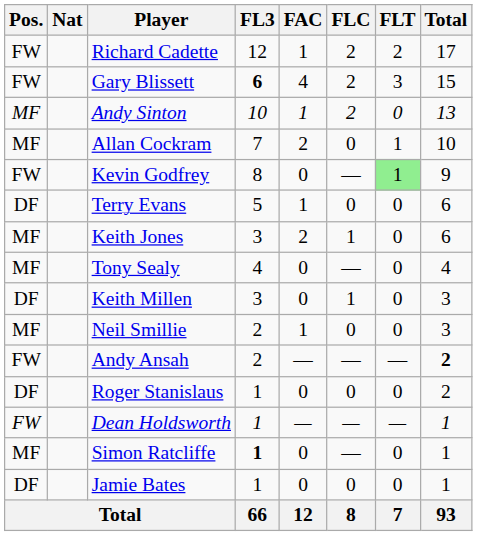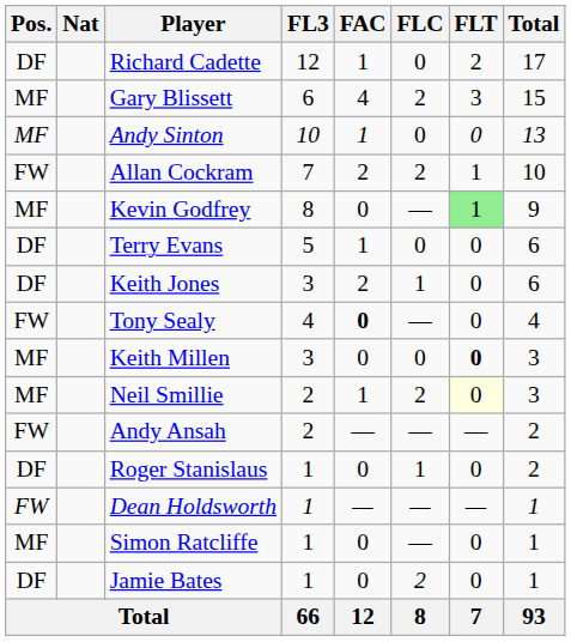 <table class="wikitable"  style="text-align:center; border:1px #aaa solid;">
 <tr>
 <th>Pos.</th>
 <th>Nat</th>
 <th>Player</th>
 <th>FL3</th>
 <th>FAC</th>
 <th>FLC</th>
 <th>FLT</th>
 <th>Total</th>
 </tr>
 <tr>
-<td>FW</td>
+<td>DF</td>
 <td></td>
 <td style="text-align:left;"><a href='#'>Richard Cadette</a></td>
 <td>12</td>
 <td>1</td>
-<td>2</td>
+<td>0</td>
 <td>2</td>
 <td>17</td>
 </tr>
 <tr>
-<td>FW</td>
+<td>MF</td>
 <td></td>
 <td style="text-align:left;"><a href='#'>Gary Blissett</a></td>
-<td><strong>6</strong></td>
+<td>6</td>
 <td>4</td>
 <td>2</td>
 <td>3</td>
 <td>15</td>
 </tr>
 <tr>
 <td><em>MF</em></td>
 <td><em></em></td>
 <td style="text-align:left;"><em><a href='#'>Andy Sinton</a></em></td>
 <td><em>10</em></td>
 <td><em>1</em></td>
-<td><em>2</em></td>
+<td>0</td>
 <td><em>0</em></td>
 <td><em>13</em></td>
 </tr>
 <tr>
-<td>MF</td>
+<td>FW</td>
 <td></td>
 <td style="text-align:left;"><a href='#'>Allan Cockram</a></td>
 <td>7</td>
 <td>2</td>
-<td>0</td>
+<td>2</td>
 <td>1</td>
 <td>10</td>
 </tr>
 <tr>
-<td>FW</td>
+<td>MF</td>
 <td></td>
 <td style="text-align:left;"><a href='#'>Kevin Godfrey</a></td>
 <td>8</td>
 <td>0</td>
 <td>—</td>
 <td style="background: lightgreen;">1</td>
 <td>9</td>
 </tr>
 <tr>
 <td>DF</td>
 <td></td>
 <td style="text-align:left;"><a href='#'>Terry Evans</a></td>
 <td>5</td>
 <td>1</td>
 <td>0</td>
 <td>0</td>
 <td>6</td>
 </tr>
 <tr>
-<td>MF</td>
+<td>DF</td>
 <td></td>
 <td style="text-align:left;"><a href='#'>Keith Jones</a></td>
 <td>3</td>
 <td>2</td>
 <td>1</td>
 <td>0</td>
 <td>6</td>
 </tr>
 <tr>
-<td>MF</td>
+<td>FW</td>
 <td></td>
 <td style="text-align:left;"><a href='#'>Tony Sealy</a></td>
 <td>4</td>
-<td>0</td>
+<td><strong>0</strong></td>
 <td>—</td>
 <td>0</td>
 <td>4</td>
 </tr>
 <tr>
-<td>DF</td>
+<td>MF</td>
 <td></td>
 <td style="text-align:left;"><a href='#'>Keith Millen</a></td>
 <td>3</td>
 <td>0</td>
-<td>1</td>
 <td>0</td>
+<td><strong>0</strong></td>
 <td>3</td>
 </tr>
 <tr>
 <td>MF</td>
 <td></td>
 <td style="text-align:left;"><a href='#'>Neil Smillie</a></td>
 <td>2</td>
 <td>1</td>
-<td>0</td>
-<td>0</td>
+<td>2</td>
+<td style="background: lightyellow;">0</td>
 <td>3</td>
 </tr>
 <tr>
 <td>FW</td>
 <td></td>
 <td style="text-align:left;"><a href='#'>Andy Ansah</a></td>
 <td>2</td>
 <td>—</td>
 <td>—</td>
 <td>—</td>
-<td><strong>2</strong></td>
+<td>2</td>
 </tr>
 <tr>
 <td>DF</td>
 <td></td>
 <td style="text-align:left;"><a href='#'>Roger Stanislaus</a></td>
 <td>1</td>
 <td>0</td>
-<td>0</td>
+<td>1</td>
 <td>0</td>
 <td>2</td>
 </tr>
 <tr>
 <td><em>FW</em></td>
 <td><em></em></td>
 <td style="text-align:left;"><em><a href='#'>Dean Holdsworth</a></em></td>
 <td><em>1</em></td>
 <td><em>—</em></td>
 <td><em>—</em></td>
 <td><em>—</em></td>
 <td><em>1</em></td>
 </tr>
 <tr>
 <td>MF</td>
 <td></td>
 <td style="text-align:left;"><a href='#'>Simon Ratcliffe</a></td>
-<td><strong>1</strong></td>
+<td>1</td>
 <td>0</td>
 <td>—</td>
 <td>0</td>
 <td>1</td>
 </tr>
 <tr>
 <td>DF</td>
 <td></td>
 <td style="text-align:left;"><a href='#'>Jamie Bates</a></td>
 <td>1</td>
 <td>0</td>
-<td>0</td>
+<td><em>2</em></td>
 <td>0</td>
 <td>1</td>
 </tr>
 <tr>
 <th colspan="3">Total</th>
 <th>66</th>
 <th>12</th>
 <th>8</th>
 <th>7</th>
 <th>93</th>
 </tr>
 </table>
